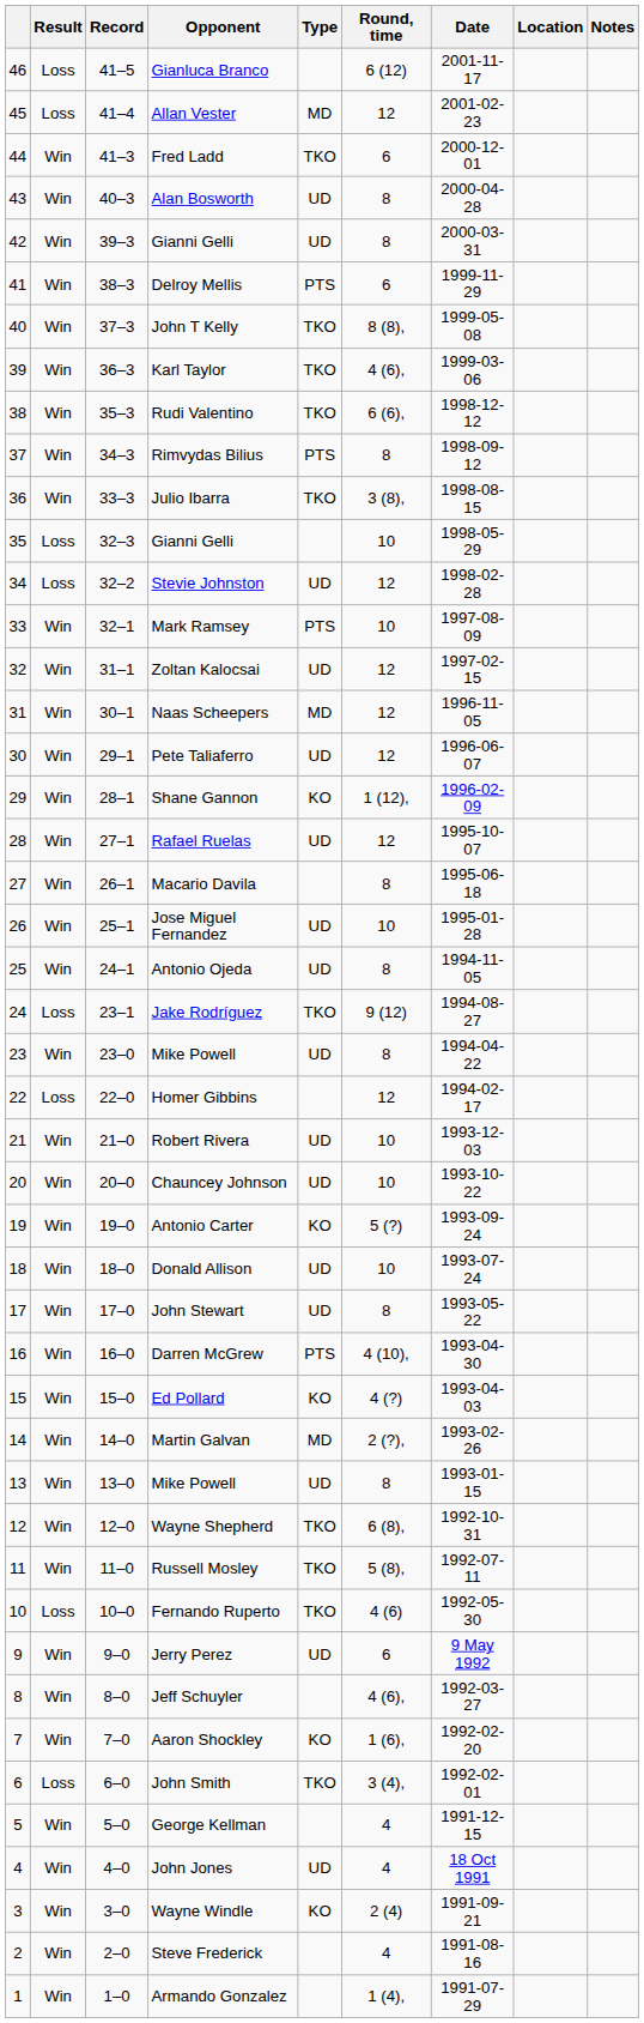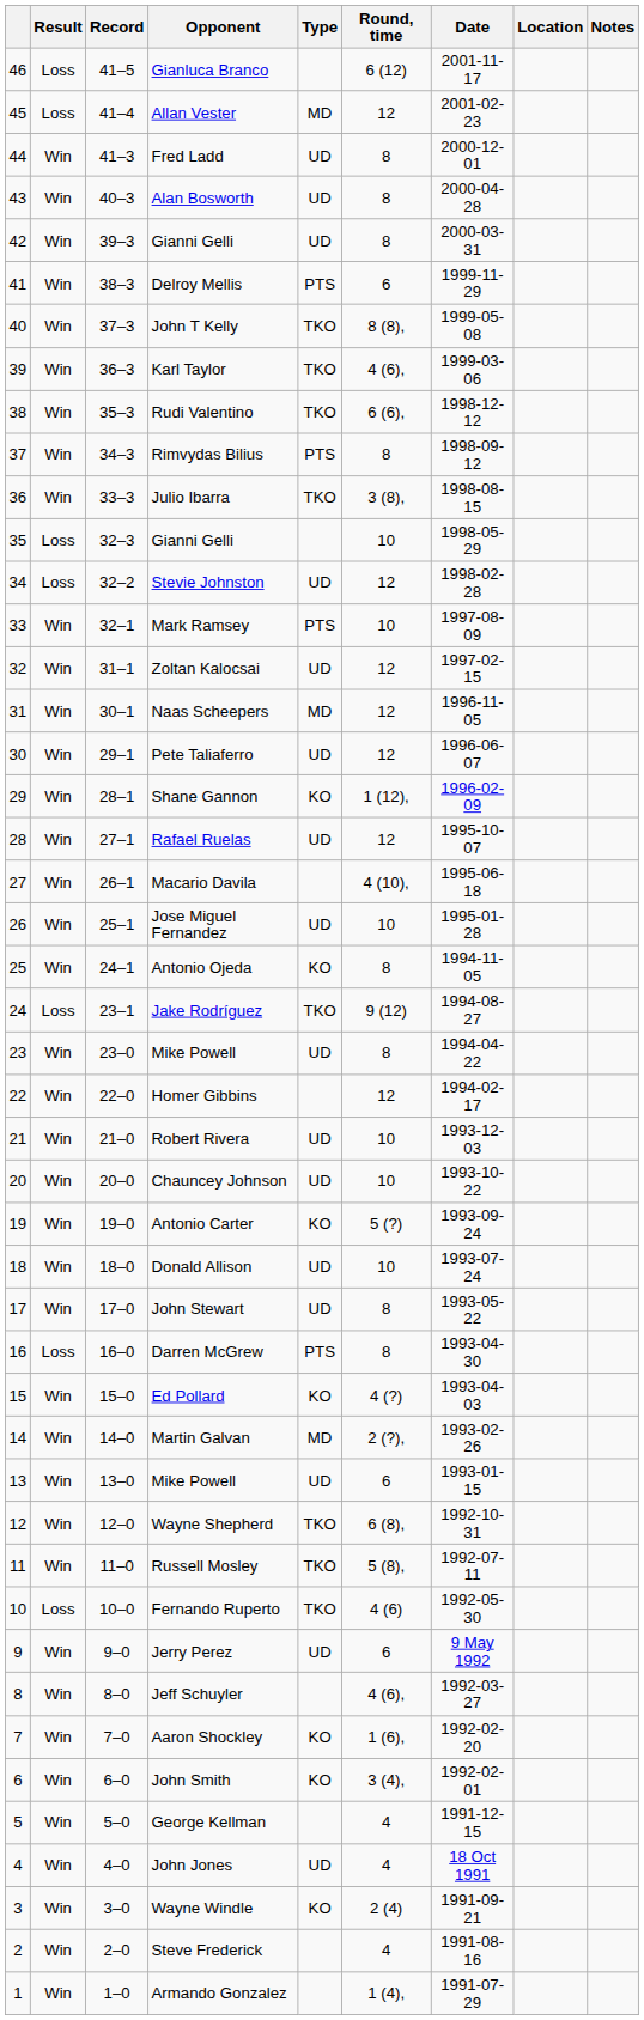 <table class="wikitable" style="text-align:center; font-size:95%">
 <tr>
 <th></th>
 <th>Result</th>
 <th>Record</th>
 <th>Opponent</th>
 <th>Type</th>
 <th>Round, time</th>
 <th>Date</th>
 <th>Location</th>
 <th>Notes</th>
 </tr>
 <tr>
 <td>46</td>
 <td>Loss</td>
 <td>41–5</td>
 <td style="text-align:left;"> <a href='#'>Gianluca Branco</a></td>
 <td></td>
 <td>6 (12)</td>
 <td>2001-11-17</td>
 <td style="text-align:left;"> </td>
 <td style="text-align:left;"></td>
 </tr>
 <tr>
 <td>45</td>
 <td>Loss</td>
 <td>41–4</td>
 <td style="text-align:left;"> <a href='#'>Allan Vester</a></td>
 <td>MD</td>
 <td>12</td>
 <td>2001-02-23</td>
 <td style="text-align:left;"> </td>
 <td style="text-align:left;"></td>
 </tr>
 <tr>
 <td>44</td>
 <td>Win</td>
 <td>41–3</td>
 <td style="text-align:left;"> Fred Ladd</td>
-<td>TKO</td>
-<td>6</td>
+<td>UD</td>
+<td>8</td>
 <td>2000-12-01</td>
 <td style="text-align:left;"> </td>
 <td style="text-align:left;"></td>
 </tr>
 <tr>
 <td>43</td>
 <td>Win</td>
 <td>40–3</td>
 <td style="text-align:left;"> <a href='#'>Alan Bosworth</a></td>
 <td>UD</td>
 <td>8</td>
 <td>2000-04-28</td>
 <td style="text-align:left;"> </td>
 <td style="text-align:left;"></td>
 </tr>
 <tr>
 <td>42</td>
 <td>Win</td>
 <td>39–3</td>
 <td style="text-align:left;"> Gianni Gelli</td>
 <td>UD</td>
 <td>8</td>
 <td>2000-03-31</td>
 <td style="text-align:left;"> </td>
 <td style="text-align:left;"></td>
 </tr>
 <tr>
 <td>41</td>
 <td>Win</td>
 <td>38–3</td>
 <td style="text-align:left;"> Delroy Mellis</td>
 <td>PTS</td>
 <td>6</td>
 <td>1999-11-29</td>
 <td style="text-align:left;"> </td>
 <td style="text-align:left;"></td>
 </tr>
 <tr>
 <td>40</td>
 <td>Win</td>
 <td>37–3</td>
 <td style="text-align:left;"> John T Kelly</td>
 <td>TKO</td>
 <td>8 (8), </td>
 <td>1999-05-08</td>
 <td style="text-align:left;"> </td>
 <td style="text-align:left;"></td>
 </tr>
 <tr>
 <td>39</td>
 <td>Win</td>
 <td>36–3</td>
 <td style="text-align:left;"> Karl Taylor</td>
 <td>TKO</td>
 <td>4 (6), </td>
 <td>1999-03-06</td>
 <td style="text-align:left;"> </td>
 <td style="text-align:left;"></td>
 </tr>
 <tr>
 <td>38</td>
 <td>Win</td>
 <td>35–3</td>
 <td style="text-align:left;"> Rudi Valentino</td>
 <td>TKO</td>
 <td>6 (6), </td>
 <td>1998-12-12</td>
 <td style="text-align:left;"> </td>
 <td style="text-align:left;"></td>
 </tr>
 <tr>
 <td>37</td>
 <td>Win</td>
 <td>34–3</td>
 <td style="text-align:left;"> Rimvydas Bilius</td>
 <td>PTS</td>
 <td>8</td>
 <td>1998-09-12</td>
 <td style="text-align:left;"> </td>
 <td style="text-align:left;"></td>
 </tr>
 <tr>
 <td>36</td>
 <td>Win</td>
 <td>33–3</td>
 <td style="text-align:left;"> Julio Ibarra</td>
 <td>TKO</td>
 <td>3 (8), </td>
 <td>1998-08-15</td>
 <td style="text-align:left;"> </td>
 <td style="text-align:left;"></td>
 </tr>
 <tr>
 <td>35</td>
 <td>Loss</td>
 <td>32–3</td>
 <td style="text-align:left;"> Gianni Gelli</td>
 <td></td>
 <td>10</td>
 <td>1998-05-29</td>
 <td style="text-align:left;"> </td>
 <td style="text-align:left;"></td>
 </tr>
 <tr>
 <td>34</td>
 <td>Loss</td>
 <td>32–2</td>
 <td style="text-align:left;"> <a href='#'>Stevie Johnston</a></td>
 <td>UD</td>
 <td>12</td>
 <td>1998-02-28</td>
 <td style="text-align:left;"> </td>
 <td style="text-align:left;"></td>
 </tr>
 <tr>
 <td>33</td>
 <td>Win</td>
 <td>32–1</td>
 <td style="text-align:left;"> Mark Ramsey</td>
 <td>PTS</td>
 <td>10</td>
 <td>1997-08-09</td>
 <td style="text-align:left;"> </td>
 <td style="text-align:left;"></td>
 </tr>
 <tr>
 <td>32</td>
 <td>Win</td>
 <td>31–1</td>
 <td style="text-align:left;"> Zoltan Kalocsai</td>
 <td>UD</td>
 <td>12</td>
 <td>1997-02-15</td>
 <td style="text-align:left;"> </td>
 <td style="text-align:left;"></td>
 </tr>
 <tr>
 <td>31</td>
 <td>Win</td>
 <td>30–1</td>
 <td style="text-align:left;"> Naas Scheepers</td>
 <td>MD</td>
 <td>12</td>
 <td>1996-11-05</td>
 <td style="text-align:left;"> </td>
 <td style="text-align:left;"></td>
 </tr>
 <tr>
 <td>30</td>
 <td>Win</td>
 <td>29–1</td>
 <td style="text-align:left;"> Pete Taliaferro</td>
 <td>UD</td>
 <td>12</td>
 <td>1996-06-07</td>
 <td style="text-align:left;"> </td>
 <td style="text-align:left;"></td>
 </tr>
 <tr>
 <td>29</td>
 <td>Win</td>
 <td>28–1</td>
 <td style="text-align:left;"> Shane Gannon</td>
 <td>KO</td>
 <td>1 (12), </td>
 <td><a href='#'>1996-02-09</a></td>
 <td style="text-align:left;"> </td>
 <td style="text-align:left;"></td>
 </tr>
 <tr>
 <td>28</td>
 <td>Win</td>
 <td>27–1</td>
 <td style="text-align:left;"> <a href='#'>Rafael Ruelas</a></td>
 <td>UD</td>
 <td>12</td>
 <td>1995-10-07</td>
 <td style="text-align:left;"> </td>
 <td style="text-align:left;"></td>
 </tr>
 <tr>
 <td>27</td>
 <td>Win</td>
 <td>26–1</td>
 <td style="text-align:left;"> Macario Davila</td>
 <td></td>
-<td>8</td>
+<td>4 (10), </td>
 <td>1995-06-18</td>
 <td style="text-align:left;"> </td>
 <td style="text-align:left;"></td>
 </tr>
 <tr>
 <td>26</td>
 <td>Win</td>
 <td>25–1</td>
 <td style="text-align:left;"> Jose Miguel Fernandez</td>
 <td>UD</td>
 <td>10</td>
 <td>1995-01-28</td>
 <td style="text-align:left;"> </td>
 <td style="text-align:left;"></td>
 </tr>
 <tr>
 <td>25</td>
 <td>Win</td>
 <td>24–1</td>
 <td style="text-align:left;"> Antonio Ojeda</td>
-<td>UD</td>
+<td>KO</td>
 <td>8</td>
 <td>1994-11-05</td>
 <td style="text-align:left;"> </td>
 <td style="text-align:left;"></td>
 </tr>
 <tr>
 <td>24</td>
 <td>Loss</td>
 <td>23–1</td>
 <td style="text-align:left;"> <a href='#'>Jake Rodríguez</a></td>
 <td>TKO</td>
 <td>9 (12)</td>
 <td>1994-08-27</td>
 <td style="text-align:left;"> </td>
 <td style="text-align:left;"></td>
 </tr>
 <tr>
 <td>23</td>
 <td>Win</td>
 <td>23–0</td>
 <td style="text-align:left;"> Mike Powell</td>
 <td>UD</td>
 <td>8</td>
 <td>1994-04-22</td>
 <td style="text-align:left;"> </td>
 <td style="text-align:left;"></td>
 </tr>
 <tr>
 <td>22</td>
-<td>Loss</td>
+<td>Win</td>
 <td>22–0</td>
 <td style="text-align:left;"> Homer Gibbins</td>
 <td></td>
 <td>12</td>
 <td>1994-02-17</td>
 <td style="text-align:left;"> </td>
 <td style="text-align:left;"></td>
 </tr>
 <tr>
 <td>21</td>
 <td>Win</td>
 <td>21–0</td>
 <td style="text-align:left;"> Robert Rivera</td>
 <td>UD</td>
 <td>10</td>
 <td>1993-12-03</td>
 <td style="text-align:left;"> </td>
 <td style="text-align:left;"></td>
 </tr>
 <tr>
 <td>20</td>
 <td>Win</td>
 <td>20–0</td>
 <td style="text-align:left;"> Chauncey Johnson</td>
 <td>UD</td>
 <td>10</td>
 <td>1993-10-22</td>
 <td style="text-align:left;"> </td>
 <td style="text-align:left;"></td>
 </tr>
 <tr>
 <td>19</td>
 <td>Win</td>
 <td>19–0</td>
 <td style="text-align:left;"> Antonio Carter</td>
 <td>KO</td>
 <td>5 (?)</td>
 <td>1993-09-24</td>
 <td style="text-align:left;"> </td>
 <td style="text-align:left;"></td>
 </tr>
 <tr>
 <td>18</td>
 <td>Win</td>
 <td>18–0</td>
 <td style="text-align:left;"> Donald Allison</td>
 <td>UD</td>
 <td>10</td>
 <td>1993-07-24</td>
 <td style="text-align:left;"> </td>
 <td style="text-align:left;"></td>
 </tr>
 <tr>
 <td>17</td>
 <td>Win</td>
 <td>17–0</td>
 <td style="text-align:left;"> John Stewart</td>
 <td>UD</td>
 <td>8</td>
 <td>1993-05-22</td>
 <td style="text-align:left;"> </td>
 <td style="text-align:left;"></td>
 </tr>
 <tr>
 <td>16</td>
-<td>Win</td>
+<td>Loss</td>
 <td>16–0</td>
 <td style="text-align:left;"> Darren McGrew</td>
 <td>PTS</td>
-<td>4 (10), </td>
+<td>8</td>
 <td>1993-04-30</td>
 <td style="text-align:left;"> </td>
 <td style="text-align:left;"></td>
 </tr>
 <tr>
 <td>15</td>
 <td>Win</td>
 <td>15–0</td>
 <td style="text-align:left;"> <a href='#'>Ed Pollard</a></td>
 <td>KO</td>
 <td>4 (?)</td>
 <td>1993-04-03</td>
 <td style="text-align:left;"> </td>
 <td style="text-align:left;"></td>
 </tr>
 <tr>
 <td>14</td>
 <td>Win</td>
 <td>14–0</td>
 <td style="text-align:left;"> Martin Galvan</td>
 <td>MD</td>
 <td>2 (?), </td>
 <td>1993-02-26</td>
 <td style="text-align:left;"> </td>
 <td style="text-align:left;"></td>
 </tr>
 <tr>
 <td>13</td>
 <td>Win</td>
 <td>13–0</td>
 <td style="text-align:left;"> Mike Powell</td>
 <td>UD</td>
-<td>8</td>
+<td>6</td>
 <td>1993-01-15</td>
 <td style="text-align:left;"> </td>
 <td style="text-align:left;"></td>
 </tr>
 <tr>
 <td>12</td>
 <td>Win</td>
 <td>12–0</td>
 <td style="text-align:left;"> Wayne Shepherd</td>
 <td>TKO</td>
 <td>6 (8), </td>
 <td>1992-10-31</td>
 <td style="text-align:left;"> </td>
 <td style="text-align:left;"></td>
 </tr>
 <tr>
 <td>11</td>
 <td>Win</td>
 <td>11–0</td>
 <td style="text-align:left;"> Russell Mosley</td>
 <td>TKO</td>
 <td>5 (8), </td>
 <td>1992-07-11</td>
 <td style="text-align:left;"> </td>
 <td style="text-align:left;"></td>
 </tr>
 <tr>
 <td>10</td>
 <td>Loss</td>
 <td>10–0</td>
 <td style="text-align:left;"> Fernando Ruperto</td>
 <td>TKO</td>
 <td>4 (6)</td>
 <td>1992-05-30</td>
 <td style="text-align:left;"> </td>
 <td style="text-align:left;"></td>
 </tr>
 <tr>
 <td>9</td>
 <td>Win</td>
 <td>9–0</td>
 <td style="text-align:left;"> Jerry Perez</td>
 <td>UD</td>
 <td>6</td>
 <td><a href='#'>9 May 1992</a></td>
 <td style="text-align:left;"> </td>
 <td style="text-align:left;"></td>
 </tr>
 <tr>
 <td>8</td>
 <td>Win</td>
 <td>8–0</td>
 <td style="text-align:left;"> Jeff Schuyler</td>
 <td></td>
 <td>4 (6), </td>
 <td>1992-03-27</td>
 <td style="text-align:left;"> </td>
 <td style="text-align:left;"></td>
 </tr>
 <tr>
 <td>7</td>
 <td>Win</td>
 <td>7–0</td>
 <td style="text-align:left;"> Aaron Shockley</td>
 <td>KO</td>
 <td>1 (6), </td>
 <td>1992-02-20</td>
 <td style="text-align:left;"> </td>
 <td style="text-align:left;"></td>
 </tr>
 <tr>
 <td>6</td>
-<td>Loss</td>
+<td>Win</td>
 <td>6–0</td>
 <td style="text-align:left;"> John Smith</td>
-<td>TKO</td>
+<td>KO</td>
 <td>3 (4), </td>
 <td>1992-02-01</td>
 <td style="text-align:left;"> </td>
 <td style="text-align:left;"></td>
 </tr>
 <tr>
 <td>5</td>
 <td>Win</td>
 <td>5–0</td>
 <td style="text-align:left;"> George Kellman</td>
 <td></td>
 <td>4</td>
 <td>1991-12-15</td>
 <td style="text-align:left;"> </td>
 <td style="text-align:left;"></td>
 </tr>
 <tr>
 <td>4</td>
 <td>Win</td>
 <td>4–0</td>
 <td style="text-align:left;"> John Jones</td>
 <td>UD</td>
 <td>4</td>
 <td><a href='#'>18 Oct 1991</a></td>
 <td style="text-align:left;"> </td>
 <td style="text-align:left;"></td>
 </tr>
 <tr>
 <td>3</td>
 <td>Win</td>
 <td>3–0</td>
 <td style="text-align:left;"> Wayne Windle</td>
 <td>KO</td>
 <td>2 (4)</td>
 <td>1991-09-21</td>
 <td style="text-align:left;"> </td>
 <td style="text-align:left;"></td>
 </tr>
 <tr>
 <td>2</td>
 <td>Win</td>
 <td>2–0</td>
 <td style="text-align:left;"> Steve Frederick</td>
 <td></td>
 <td>4</td>
 <td>1991-08-16</td>
 <td style="text-align:left;"> </td>
 <td style="text-align:left;"></td>
 </tr>
 <tr>
 <td>1</td>
 <td>Win</td>
 <td>1–0</td>
 <td style="text-align:left;"> Armando Gonzalez</td>
 <td></td>
 <td>1 (4), </td>
 <td>1991-07-29</td>
 <td style="text-align:left;"> </td>
 <td style="text-align:left;"></td>
 </tr>
 </table>
